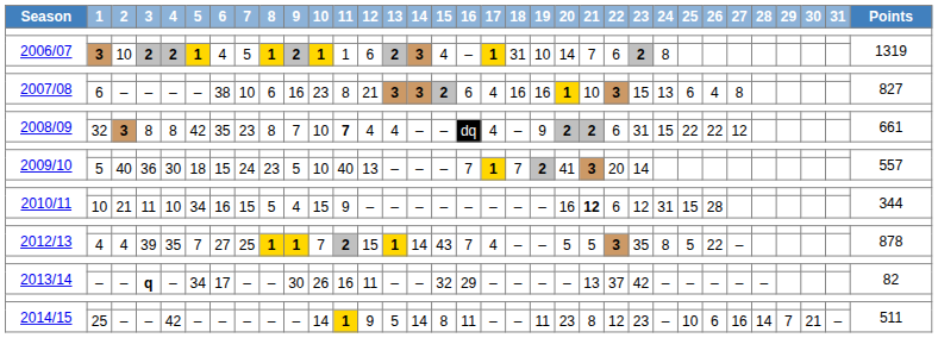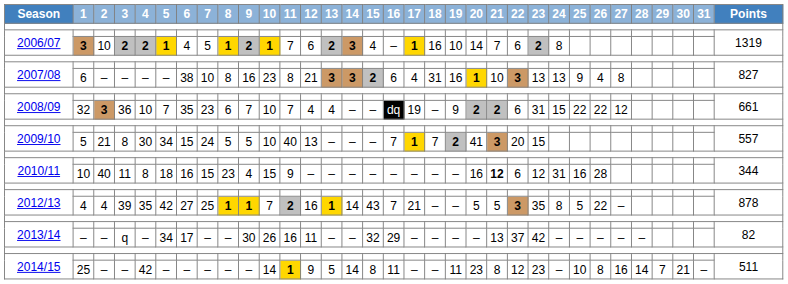 <table cellpadding="3" cellspacing="0" border="1" style="background:#ffffff; font-size:80%; line-height:13px; border:grey 1px; border-collapse:collapse;">
 <tr style="background:#ccc; text-align:center; color:white">
 <td style="background:#4180be;" width="65px"><strong>Season</strong></td>
 <td style="background:#8CB2D8;" width="15px"><strong>1</strong></td>
 <td style="background:#8CB2D8;" width="15px"><strong>2</strong></td>
 <td style="background:#8CB2D8;" width="15px"><strong>3</strong></td>
 <td style="background:#8CB2D8;" width="15px"><strong>4</strong></td>
 <td style="background:#8CB2D8;" width="15px"><strong>5</strong></td>
 <td style="background:#8CB2D8;" width="15px"><strong>6</strong></td>
 <td style="background:#8CB2D8;" width="15px"><strong>7</strong></td>
 <td style="background:#8CB2D8;" width="15px"><strong>8</strong></td>
 <td style="background:#8CB2D8;" width="15px"><strong>9</strong></td>
 <td style="background:#8CB2D8;" width="15px"><strong>10</strong></td>
 <td style="background:#8CB2D8;" width="15px"><strong>11</strong></td>
 <td style="background:#8CB2D8;" width="15px"><strong>12</strong></td>
 <td style="background:#8CB2D8;" width="15px"><strong>13</strong></td>
 <td style="background:#8CB2D8;" width="15px"><strong>14</strong></td>
 <td style="background:#8CB2D8;" width="15px"><strong>15</strong></td>
 <td style="background:#8CB2D8;" width="15px"><strong>16</strong></td>
 <td style="background:#8CB2D8;" width="15px"><strong>17</strong></td>
 <td style="background:#8CB2D8;" width="15px"><strong>18</strong></td>
 <td style="background:#8CB2D8;" width="15px"><strong>19</strong></td>
 <td style="background:#8CB2D8;" width="15px"><strong>20</strong></td>
 <td style="background:#8CB2D8;" width="15px"><strong>21</strong></td>
 <td style="background:#8CB2D8;" width="15px"><strong>22</strong></td>
 <td style="background:#8CB2D8;" width="15px"><strong>23</strong></td>
 <td style="background:#8CB2D8;" width="15px"><strong>24</strong></td>
 <td style="background:#8CB2D8;" width="15px"><strong>25</strong></td>
 <td style="background:#8CB2D8;" width="15px"><strong>26</strong></td>
 <td style="background:#8CB2D8;" width="15px"><strong>27</strong></td>
 <td style="background:#8CB2D8;" width="15px"><strong>28</strong></td>
 <td style="background:#8CB2D8;" width="15px"><strong>29</strong></td>
 <td style="background:#8CB2D8;" width="15px"><strong>30</strong></td>
 <td style="background:#8CB2D8;" width="15px"><strong>31</strong></td>
 <td style="background:#4180be;" width="30px"><strong>Points</strong></td>
 </tr>
 <tr>
 <td colspan=33></td>
 </tr>
 <tr align=center>
 <td rowspan=2 width=66px><a href='#'>2006/07</a></td>
 <th></th>
 <th></th>
 <th></th>
 <th></th>
 <th></th>
 <th></th>
 <th></th>
 <th></th>
 <th></th>
 <th></th>
 <th></th>
 <th></th>
 <th></th>
 <th></th>
 <th></th>
 <th></th>
 <th></th>
 <th></th>
 <th></th>
 <th></th>
 <th></th>
 <th></th>
 <th></th>
 <th></th>
 <th></th>
 <th></th>
 <th></th>
 <th></th>
 <th></th>
 <th></th>
 <th></th>
 <td rowspan=2 width=66px>1319</td>
 </tr>
 <tr align=center>
 <td bgcolor=#c96><strong>3</strong></td>
 <td>10</td>
 <td bgcolor=silver><strong>2</strong></td>
 <td bgcolor=silver><strong>2</strong></td>
 <td bgcolor=gold><strong>1</strong></td>
 <td>4</td>
 <td>5</td>
 <td bgcolor=gold><strong>1</strong></td>
 <td bgcolor=silver><strong>2</strong></td>
 <td bgcolor=gold><strong>1</strong></td>
-<td>1</td>
+<td>7</td>
 <td>6</td>
 <td bgcolor=silver><strong>2</strong></td>
 <td bgcolor=#c96><strong>3</strong></td>
 <td>4</td>
 <td>–</td>
 <td bgcolor=gold><strong>1</strong></td>
-<td>31</td>
+<td>16</td>
 <td>10</td>
 <td>14</td>
 <td>7</td>
 <td>6</td>
 <td bgcolor=silver><strong>2</strong></td>
 <td>8</td>
 <th></th>
 <th></th>
 <th></th>
 <th></th>
 <th></th>
 <th></th>
 <th></th>
 </tr>
 <tr>
 <td colspan=33></td>
 </tr>
 <tr align=center>
 <td rowspan=2 width=66px><a href='#'>2007/08</a></td>
 <th></th>
 <th></th>
 <th></th>
 <th></th>
 <th></th>
 <th></th>
 <th></th>
 <th></th>
 <th></th>
 <th></th>
 <th></th>
 <th></th>
 <th></th>
 <th></th>
 <th></th>
 <th></th>
 <th></th>
 <th></th>
 <th></th>
 <th></th>
 <th></th>
 <th></th>
 <th></th>
 <th></th>
 <th></th>
 <th></th>
 <th></th>
 <th></th>
 <th></th>
 <th></th>
 <th></th>
 <td rowspan=2 width=66px>827</td>
 </tr>
 <tr align=center>
 <td>6</td>
 <td>–</td>
 <td>–</td>
 <td>–</td>
 <td>–</td>
 <td>38</td>
 <td>10</td>
-<td>6</td>
+<td>8</td>
 <td>16</td>
 <td>23</td>
 <td>8</td>
 <td>21</td>
 <td bgcolor=#c96><strong>3</strong></td>
 <td bgcolor=#c96><strong>3</strong></td>
 <td bgcolor=silver><strong>2</strong></td>
 <td>6</td>
 <td>4</td>
-<td>16</td>
+<td>31</td>
 <td>16</td>
 <td bgcolor=gold><strong>1</strong></td>
 <td>10</td>
 <td bgcolor=#c96><strong>3</strong></td>
-<td>15</td>
 <td>13</td>
-<td>6</td>
+<td>13</td>
+<td>9</td>
 <td>4</td>
 <td>8</td>
 <th></th>
 <th></th>
 <th></th>
 <th></th>
 </tr>
 <tr>
 <td colspan=33></td>
 </tr>
 <tr align=center>
 <td rowspan=2 width=66px><a href='#'>2008/09</a></td>
 <th></th>
 <th></th>
 <th></th>
 <th></th>
 <th></th>
 <th></th>
 <th></th>
 <th></th>
 <th></th>
 <th></th>
 <th></th>
 <th></th>
 <th></th>
 <th></th>
 <th></th>
 <th></th>
 <th></th>
 <th></th>
 <th></th>
 <th></th>
 <th></th>
 <th></th>
 <th></th>
 <th></th>
 <th></th>
 <th></th>
 <th></th>
 <th></th>
 <th></th>
 <th></th>
 <th></th>
 <td rowspan=2 width=66px>661</td>
 </tr>
 <tr align=center>
 <td>32</td>
 <td bgcolor=#c96><strong>3</strong></td>
-<td>8</td>
-<td>8</td>
-<td>42</td>
+<td>36</td>
+<td>10</td>
+<td>7</td>
 <td>35</td>
 <td>23</td>
-<td>8</td>
+<td>6</td>
 <td>7</td>
 <td>10</td>
-<td><strong>7</strong></td>
+<td>7</td>
 <td>4</td>
 <td>4</td>
 <td>–</td>
 <td>–</td>
 <td style="background:#000000; color:white;">dq</td>
-<td>4</td>
+<td>19</td>
 <td>–</td>
 <td>9</td>
 <td bgcolor=silver><strong>2</strong></td>
 <td bgcolor=silver><strong>2</strong></td>
 <td>6</td>
 <td>31</td>
 <td>15</td>
 <td>22</td>
 <td>22</td>
 <td>12</td>
 <th></th>
 <th></th>
 <th></th>
 <th></th>
 </tr>
 <tr>
 <td colspan=33></td>
 </tr>
 <tr align=center>
 <td rowspan=2 width=66px><a href='#'>2009/10</a></td>
 <th></th>
 <th></th>
 <th></th>
 <th></th>
 <th></th>
 <th></th>
 <th></th>
 <th></th>
 <th></th>
 <th></th>
 <th></th>
 <th></th>
 <th></th>
 <th></th>
 <th></th>
 <th></th>
 <th></th>
 <th></th>
 <th></th>
 <th></th>
 <th></th>
 <th></th>
 <th></th>
 <th></th>
 <th></th>
 <th></th>
 <th></th>
 <th></th>
 <th></th>
 <th></th>
 <th></th>
 <td rowspan=2 width=66px>557</td>
 </tr>
 <tr align=center>
 <td>5</td>
-<td>40</td>
-<td>36</td>
+<td>21</td>
+<td>8</td>
 <td>30</td>
-<td>18</td>
+<td>34</td>
 <td>15</td>
 <td>24</td>
-<td>23</td>
+<td>5</td>
 <td>5</td>
 <td>10</td>
 <td>40</td>
 <td>13</td>
 <td>–</td>
 <td>–</td>
 <td>–</td>
 <td>7</td>
 <td bgcolor=gold><strong>1</strong></td>
 <td>7</td>
 <td bgcolor=silver><strong>2</strong></td>
 <td>41</td>
 <td bgcolor=#c96><strong>3</strong></td>
 <td>20</td>
-<td>14</td>
+<td>15</td>
 <th></th>
 <th></th>
 <th></th>
 <th></th>
 <th></th>
 <th></th>
 <th></th>
 <th></th>
 </tr>
 <tr>
 <td colspan=33></td>
 </tr>
 <tr align=center>
 <td rowspan=2 width=66px><a href='#'>2010/11</a></td>
 <th></th>
 <th></th>
 <th></th>
 <th></th>
 <th></th>
 <th></th>
 <th></th>
 <th></th>
 <th></th>
 <th></th>
 <th></th>
 <th></th>
 <th></th>
 <th></th>
 <th></th>
 <th></th>
 <th></th>
 <th></th>
 <th></th>
 <th></th>
 <th></th>
 <th></th>
 <th></th>
 <th></th>
 <th></th>
 <th></th>
 <th></th>
 <th></th>
 <th></th>
 <th></th>
 <th></th>
 <td rowspan=2 width=66px>344</td>
 </tr>
 <tr align=center>
 <td>10</td>
-<td>21</td>
+<td>40</td>
 <td>11</td>
-<td>10</td>
-<td>34</td>
+<td>8</td>
+<td>18</td>
 <td>16</td>
 <td>15</td>
-<td>5</td>
+<td>23</td>
 <td>4</td>
 <td>15</td>
 <td>9</td>
 <td>–</td>
 <td>–</td>
 <td>–</td>
 <td>–</td>
 <td>–</td>
 <td>–</td>
 <td>–</td>
 <td>–</td>
 <td>16</td>
 <td><strong>12</strong></td>
 <td>6</td>
 <td>12</td>
 <td>31</td>
-<td>15</td>
+<td>16</td>
 <td>28</td>
 <th></th>
 <th></th>
 <th></th>
 <th></th>
 <th></th>
 </tr>
 <tr>
 <td colspan=33></td>
 </tr>
 <tr align=center>
 <td rowspan=2 width=66px><a href='#'>2012/13</a></td>
 <th></th>
 <th></th>
 <th></th>
 <th></th>
 <th></th>
 <th></th>
 <th></th>
 <th></th>
 <th></th>
 <th></th>
 <th></th>
 <th></th>
 <th></th>
 <th></th>
 <th></th>
 <th></th>
 <th></th>
 <th></th>
 <th></th>
 <th></th>
 <th></th>
 <th></th>
 <th></th>
 <th></th>
 <th></th>
 <th></th>
 <th></th>
 <th></th>
 <th></th>
 <th></th>
 <th></th>
 <td rowspan=2 width=66px>878</td>
 </tr>
 <tr align=center>
 <td>4</td>
 <td>4</td>
 <td>39</td>
 <td>35</td>
-<td>7</td>
+<td>42</td>
 <td>27</td>
 <td>25</td>
 <td bgcolor=gold><strong>1</strong></td>
 <td bgcolor=gold><strong>1</strong></td>
 <td>7</td>
 <td bgcolor=silver><strong>2</strong></td>
-<td>15</td>
+<td>16</td>
 <td bgcolor=gold><strong>1</strong></td>
 <td>14</td>
 <td>43</td>
 <td>7</td>
-<td>4</td>
+<td>21</td>
 <td>–</td>
 <td>–</td>
 <td>5</td>
 <td>5</td>
 <td bgcolor=#c96><strong>3</strong></td>
 <td>35</td>
 <td>8</td>
 <td>5</td>
 <td>22</td>
 <td>–</td>
 <th></th>
 <th></th>
 <th></th>
 <th></th>
 </tr>
 <tr>
 <td colspan=33></td>
 </tr>
 <tr align=center>
 <td rowspan=2 width=66px><a href='#'>2013/14</a></td>
 <th></th>
 <th></th>
 <th></th>
 <th></th>
 <th></th>
 <th></th>
 <th></th>
 <th></th>
 <th></th>
 <th></th>
 <th></th>
 <th></th>
 <th></th>
 <th></th>
 <th></th>
 <th></th>
 <th></th>
 <th></th>
 <th></th>
 <th></th>
 <th></th>
 <th></th>
 <th></th>
 <th></th>
 <th></th>
 <th></th>
 <th></th>
 <th></th>
 <th></th>
 <th></th>
 <th></th>
 <td rowspan=2 width=66px>82</td>
 </tr>
 <tr align=center>
 <td>–</td>
 <td>–</td>
-<td><strong>q</strong></td>
+<td>q</td>
 <td>–</td>
 <td>34</td>
 <td>17</td>
 <td>–</td>
 <td>–</td>
 <td>30</td>
 <td>26</td>
 <td>16</td>
 <td>11</td>
 <td>–</td>
 <td>–</td>
 <td>32</td>
 <td>29</td>
 <td>–</td>
 <td>–</td>
 <td>–</td>
 <td>–</td>
 <td>13</td>
 <td>37</td>
 <td>42</td>
 <td>–</td>
 <td>–</td>
 <td>–</td>
 <td>–</td>
 <td>–</td>
 <th></th>
 <th></th>
 <th></th>
 </tr>
 <tr>
 <td colspan=33></td>
 </tr>
 <tr align=center>
 <td rowspan=2 width=66px><a href='#'>2014/15</a></td>
 <th></th>
 <th></th>
 <th></th>
 <th></th>
 <th></th>
 <th></th>
 <th></th>
 <th></th>
 <th></th>
 <th></th>
 <th></th>
 <th></th>
 <th></th>
 <th></th>
 <th></th>
 <th></th>
 <th></th>
 <th></th>
 <th></th>
 <th></th>
 <th></th>
 <th></th>
 <th></th>
 <th></th>
 <th></th>
 <th></th>
 <th></th>
 <th></th>
 <th></th>
 <th></th>
 <th></th>
 <td rowspan=2 width=66px>511</td>
 </tr>
 <tr align=center>
 <td>25</td>
 <td>–</td>
 <td>–</td>
 <td>42</td>
 <td>–</td>
 <td>–</td>
 <td>–</td>
 <td>–</td>
 <td>–</td>
 <td>14</td>
 <td bgcolor=gold><strong>1</strong></td>
 <td>9</td>
 <td>5</td>
 <td>14</td>
 <td>8</td>
 <td>11</td>
 <td>–</td>
 <td>–</td>
 <td>11</td>
 <td>23</td>
 <td>8</td>
 <td>12</td>
 <td>23</td>
 <td>–</td>
 <td>10</td>
-<td>6</td>
+<td>8</td>
 <td>16</td>
 <td>14</td>
 <td>7</td>
 <td>21</td>
 <td>–</td>
 </tr>
 </table>
